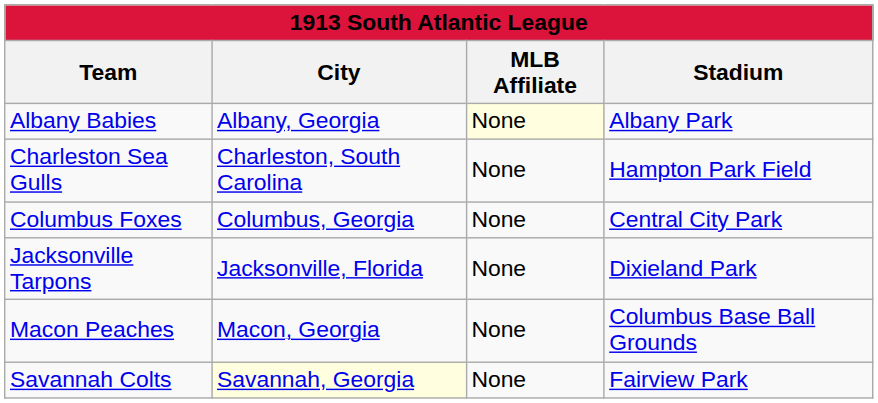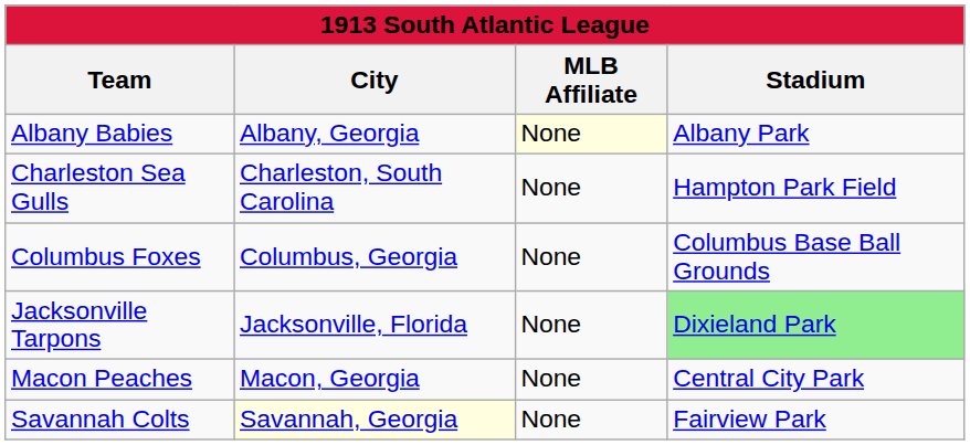 <table class="wikitable" style="width:auto">
 <tr>
 <td bgcolor="#DC143C" align="center" colspan="7"><strong><span>1913 South Atlantic League</span></strong></td>
 </tr>
 <tr>
 <th>Team</th>
 <th>City</th>
 <th>MLB Affiliate</th>
 <th>Stadium</th>
 </tr>
 <tr>
 <td><a href='#'>Albany Babies</a></td>
 <td><a href='#'>Albany, Georgia</a></td>
 <td style="background: lightyellow;">None</td>
 <td><a href='#'>Albany Park</a></td>
 </tr>
 <tr>
 <td><a href='#'>Charleston Sea Gulls</a></td>
 <td><a href='#'>Charleston, South Carolina</a></td>
 <td>None</td>
 <td><a href='#'>Hampton Park Field</a></td>
 </tr>
 <tr>
 <td><a href='#'>Columbus Foxes</a></td>
 <td><a href='#'>Columbus, Georgia</a></td>
 <td>None</td>
-<td><a href='#'>Central City Park</a></td>
+<td><a href='#'>Columbus Base Ball Grounds</a></td>
 </tr>
 <tr>
 <td><a href='#'>Jacksonville Tarpons</a></td>
 <td><a href='#'>Jacksonville, Florida</a></td>
 <td>None</td>
-<td><a href='#'>Dixieland Park</a></td>
+<td style="background: lightgreen;"><a href='#'>Dixieland Park</a></td>
 </tr>
 <tr>
 <td><a href='#'>Macon Peaches</a></td>
 <td><a href='#'>Macon, Georgia</a></td>
 <td>None</td>
-<td><a href='#'>Columbus Base Ball Grounds</a></td>
+<td><a href='#'>Central City Park</a></td>
 </tr>
 <tr>
 <td><a href='#'>Savannah Colts</a></td>
 <td style="background: lightyellow;"><a href='#'>Savannah, Georgia</a></td>
 <td>None</td>
 <td><a href='#'>Fairview Park</a></td>
 </tr>
 </table>
